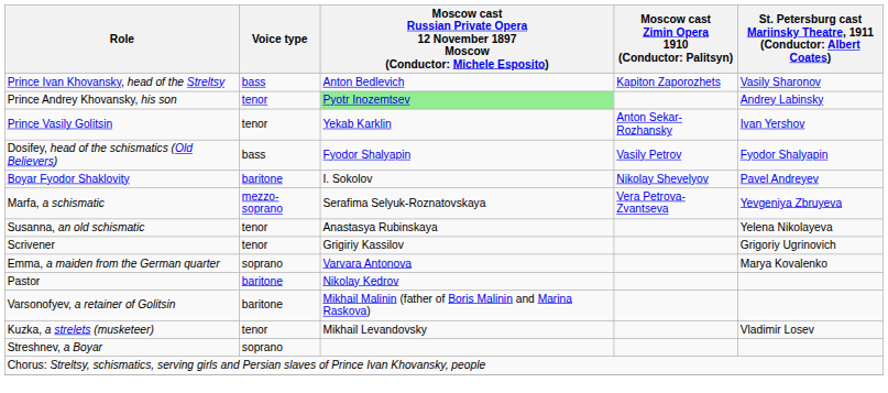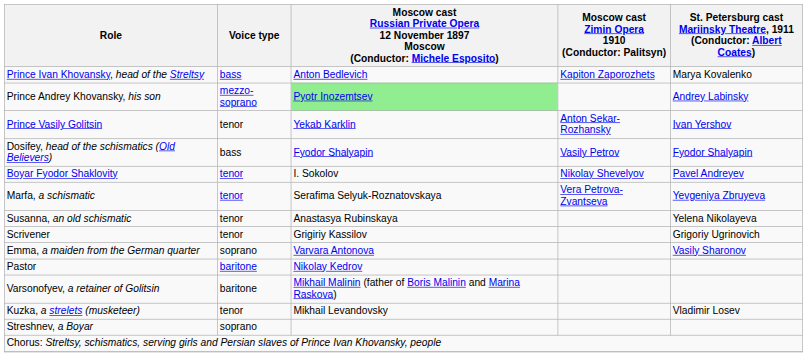 <table class="wikitable" border="1">
 <tr>
 <th>Role</th>
 <th>Voice type</th>
 <th>Moscow cast<br><a href='#'>Russian Private Opera</a><br>12 November 1897<br>Moscow<br>(Conductor: <a href='#'>Michele Esposito</a>)</th>
 <th>Moscow cast<br><a href='#'>Zimin Opera</a><br> 1910<br>(Conductor: Palitsyn)</th>
 <th>St. Petersburg cast<br><a href='#'>Mariinsky Theatre</a>, 1911<br>(Conductor: <a href='#'>Albert Coates</a>)</th>
 </tr>
 <tr>
 <td><a href='#'>Prince Ivan Khovansky</a>, <em>head of the <a href='#'>Streltsy</a></em></td>
 <td><a href='#'>bass</a></td>
 <td><a href='#'>Anton Bedlevich</a></td>
 <td><a href='#'>Kapiton Zaporozhets</a></td>
-<td><a href='#'>Vasily Sharonov</a></td>
+<td>Marya Kovalenko</td>
 </tr>
 <tr>
 <td>Prince Andrey Khovansky, <em>his son</em></td>
-<td><a href='#'>tenor</a></td>
+<td><a href='#'>mezzo-soprano</a></td>
 <td style="background: lightgreen;"><a href='#'>Pyotr Inozemtsev</a></td>
 <td></td>
 <td><a href='#'>Andrey Labinsky</a></td>
 </tr>
 <tr>
 <td><a href='#'>Prince Vasily Golitsin</a></td>
 <td>tenor</td>
 <td><a href='#'>Yekab Karklin</a></td>
 <td><a href='#'>Anton Sekar-Rozhansky</a></td>
 <td><a href='#'>Ivan Yershov</a></td>
 </tr>
 <tr>
 <td>Dosifey, <em>head of the schismatics (<a href='#'>Old Believers</a>)</em></td>
 <td>bass</td>
 <td><a href='#'>Fyodor Shalyapin</a></td>
 <td><a href='#'>Vasily Petrov</a></td>
 <td><a href='#'>Fyodor Shalyapin</a></td>
 </tr>
 <tr>
 <td><a href='#'>Boyar Fyodor Shaklovity</a></td>
-<td><a href='#'>baritone</a></td>
+<td><a href='#'>tenor</a></td>
 <td>I. Sokolov</td>
 <td><a href='#'>Nikolay Shevelyov</a></td>
 <td><a href='#'>Pavel Andreyev</a></td>
 </tr>
 <tr>
 <td>Marfa, <em>a schismatic</em></td>
-<td><a href='#'>mezzo-soprano</a></td>
+<td><a href='#'>tenor</a></td>
 <td>Serafima Selyuk-Roznatovskaya</td>
 <td><a href='#'>Vera Petrova-Zvantseva</a></td>
 <td><a href='#'>Yevgeniya Zbruyeva</a></td>
 </tr>
 <tr>
 <td>Susanna, <em>an old schismatic</em></td>
 <td>tenor</td>
 <td>Anastasya Rubinskaya</td>
 <td></td>
 <td>Yelena Nikolayeva</td>
 </tr>
 <tr>
 <td>Scrivener</td>
 <td>tenor</td>
 <td>Grigiriy Kassilov</td>
 <td></td>
 <td>Grigoriy Ugrinovich</td>
 </tr>
 <tr>
 <td>Emma, <em>a maiden from the German quarter</em></td>
 <td>soprano</td>
 <td><a href='#'>Varvara Antonova</a></td>
 <td></td>
-<td>Marya Kovalenko</td>
+<td><a href='#'>Vasily Sharonov</a></td>
 </tr>
 <tr>
 <td>Pastor</td>
 <td><a href='#'>baritone</a></td>
 <td><a href='#'>Nikolay Kedrov</a></td>
 <td></td>
 <td></td>
 </tr>
 <tr>
 <td>Varsonofyev, <em>a retainer of Golitsin</em></td>
 <td>baritone</td>
 <td><a href='#'>Mikhail Malinin</a> (father of <a href='#'>Boris Malinin</a> and <a href='#'>Marina Raskova</a>)</td>
 <td></td>
 <td></td>
 </tr>
 <tr>
 <td>Kuzka, <em>a <a href='#'>strelets</a> (musketeer)</em></td>
 <td>tenor</td>
 <td>Mikhail Levandovsky</td>
 <td></td>
 <td>Vladimir Losev</td>
 </tr>
 <tr>
 <td>Streshnev, <em>a Boyar</em></td>
 <td>soprano</td>
 <td></td>
 <td></td>
 <td></td>
 </tr>
 <tr>
 <td colspan="6">Chorus: <em>Streltsy, schismatics, serving girls and Persian slaves of Prince Ivan Khovansky, people</em></td>
 </tr>
 <tr>
 </tr>
 </table>
